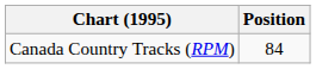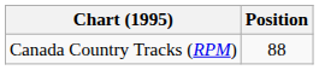 <table class="wikitable sortable">
 <tr>
 <th scope="col">Chart (1995)</th>
 <th scope="col">Position</th>
 </tr>
 <tr>
 <td>Canada Country Tracks (<em><a href='#'>RPM</a></em>)</td>
-<td align="center">84</td>
+<td align="center">88</td>
 </tr>
 </table>
